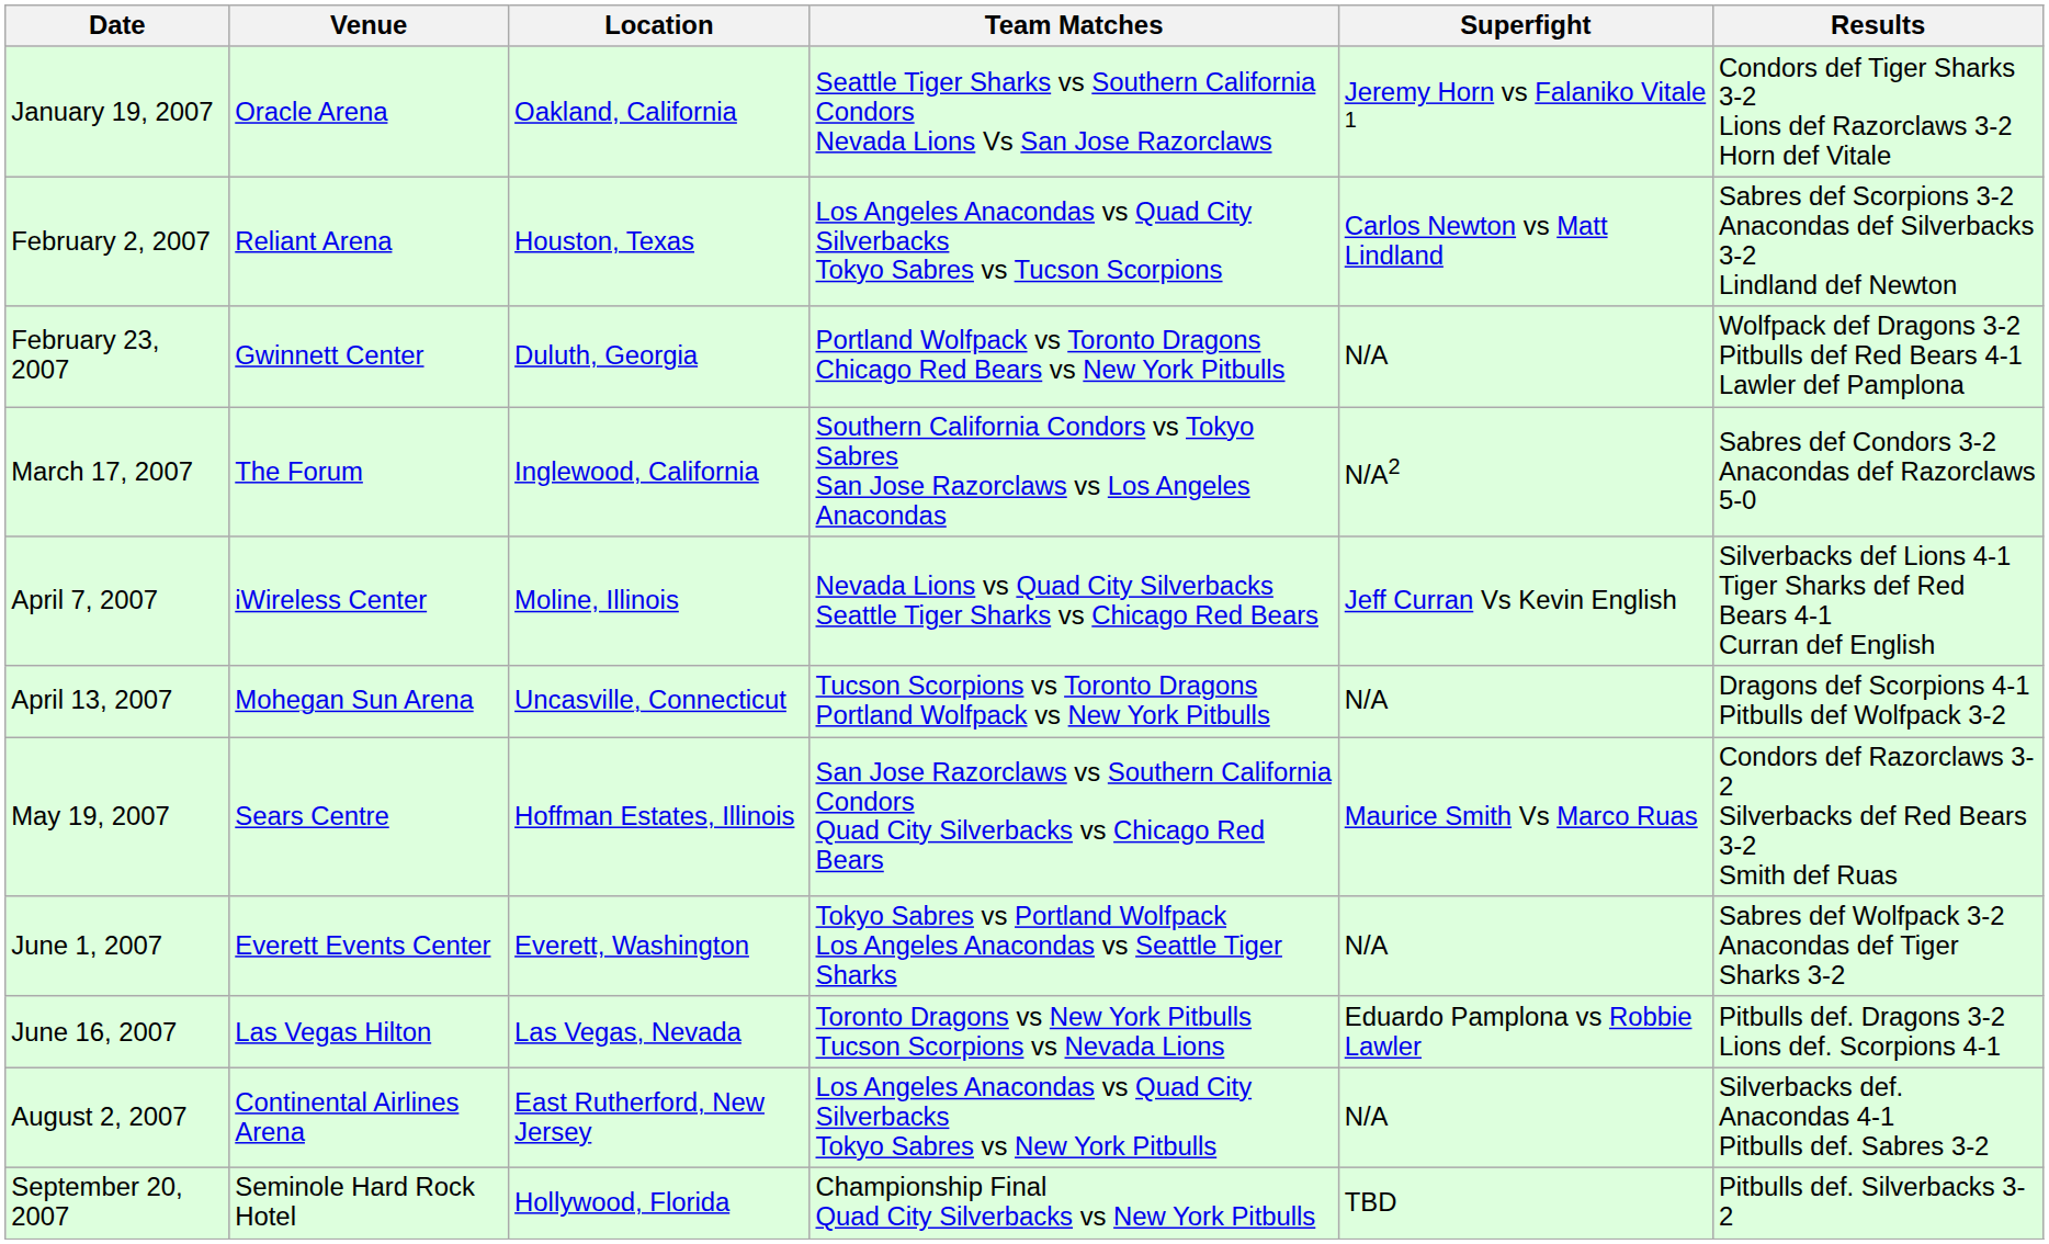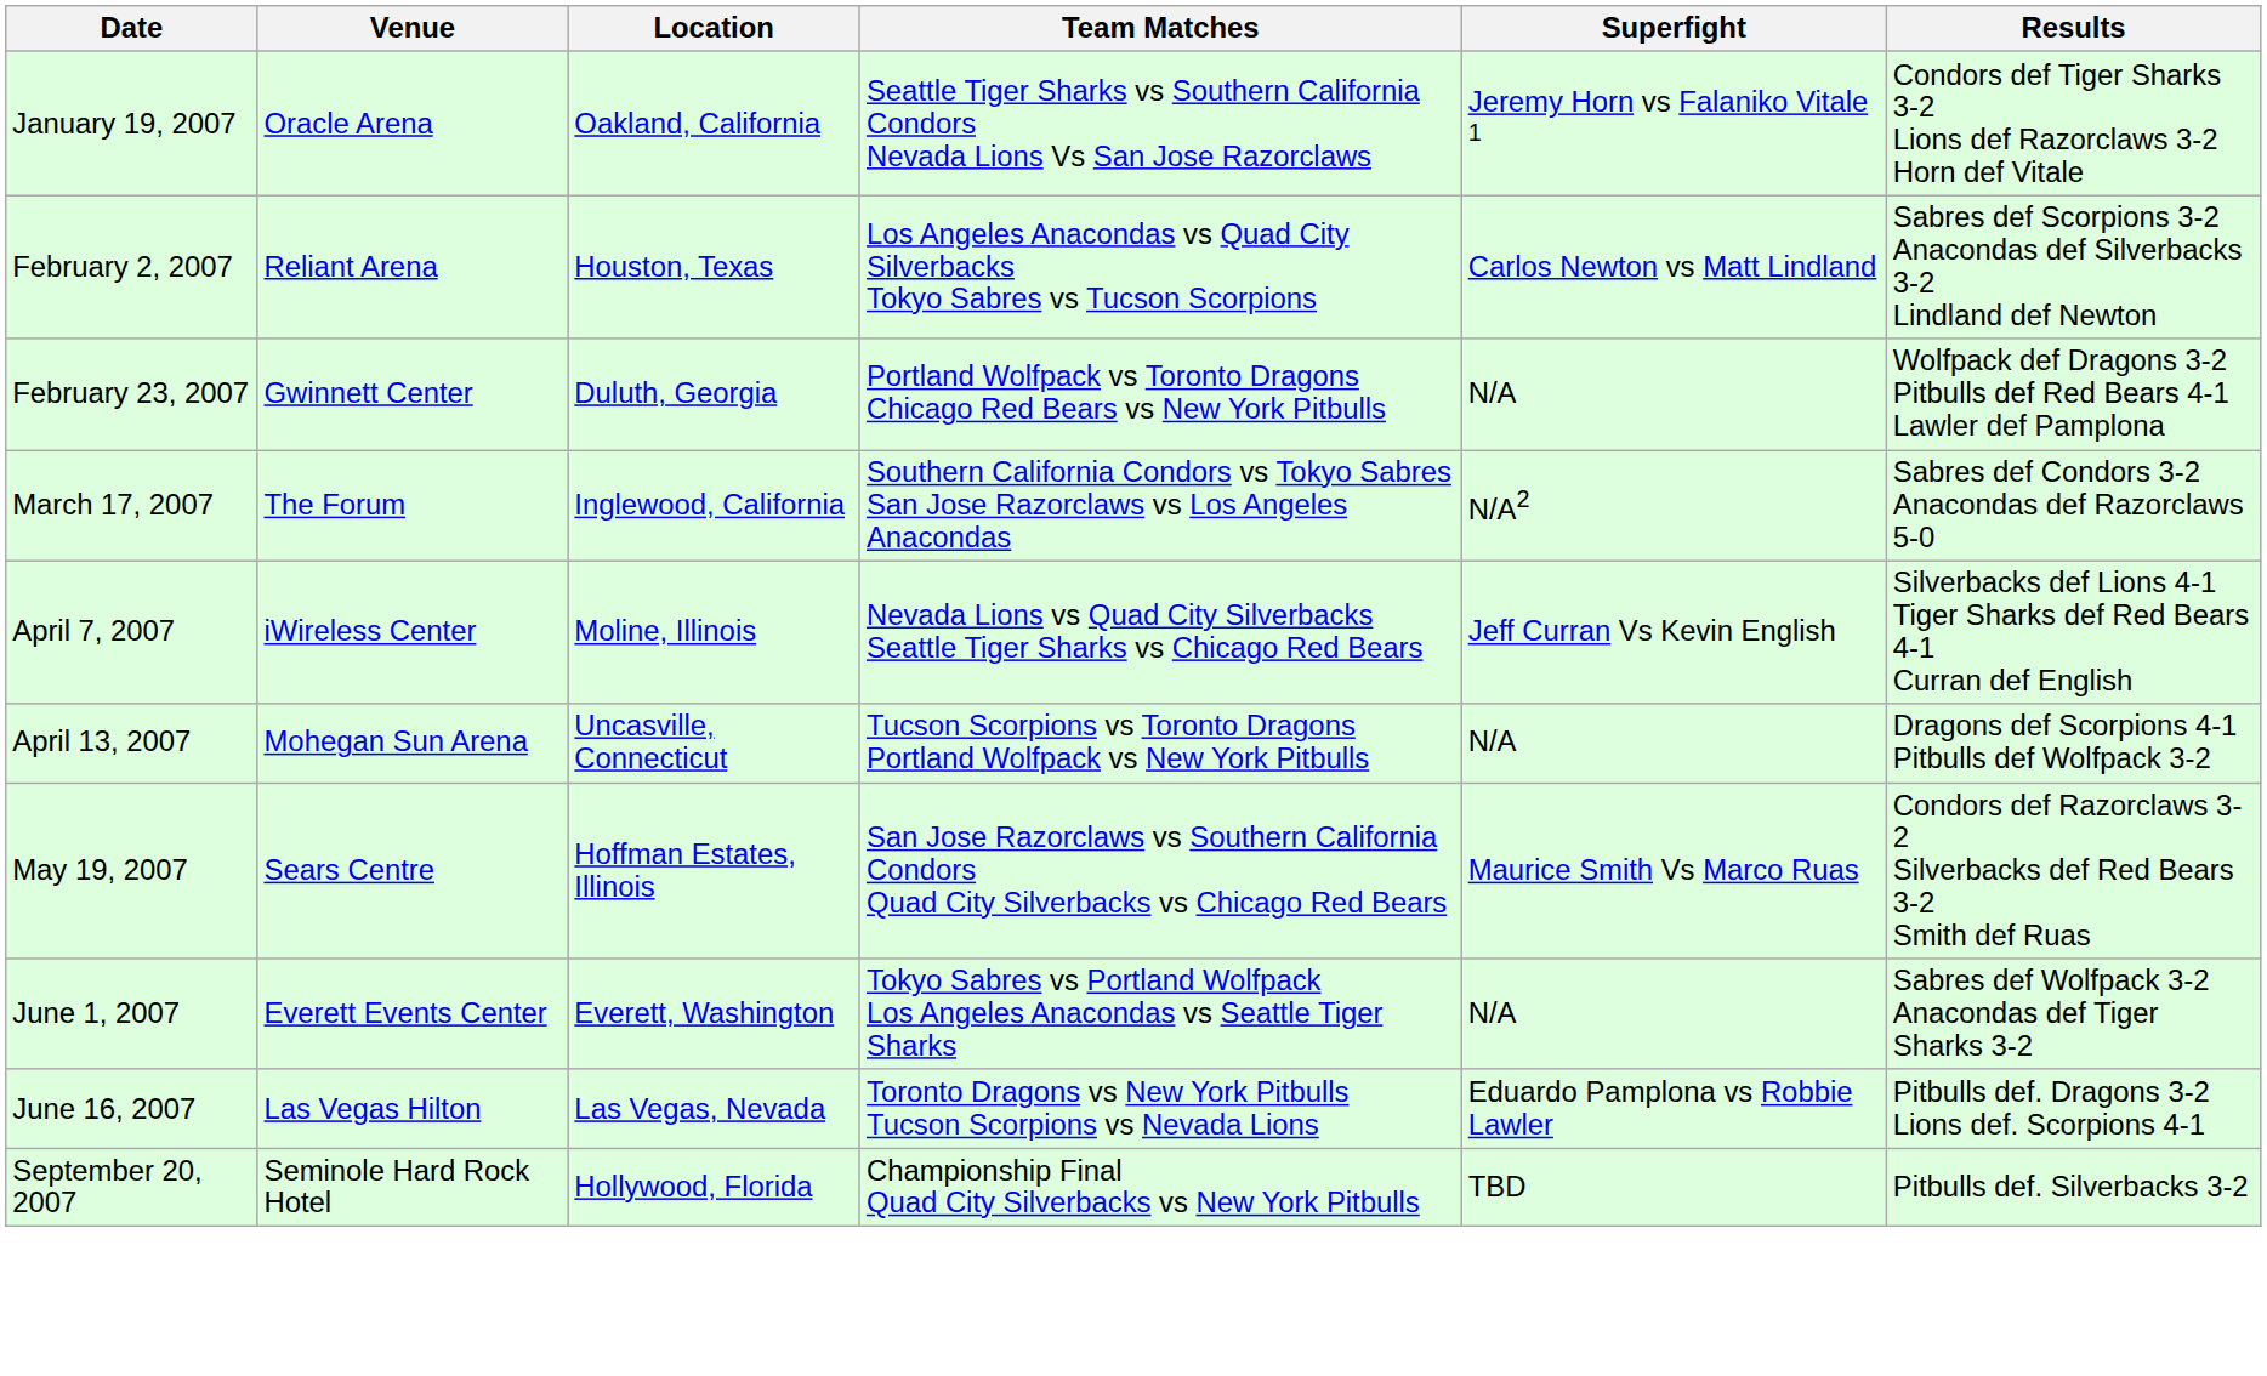 <table class="wikitable">
 <tr>
 <th>Date</th>
 <th>Venue</th>
 <th>Location</th>
 <th>Team Matches</th>
 <th>Superfight</th>
 <th>Results</th>
 </tr>
 <tr style="background: #ddffdd;">
 <td>January 19, 2007</td>
 <td><a href='#'>Oracle Arena</a></td>
 <td><a href='#'>Oakland, California</a></td>
 <td><a href='#'>Seattle Tiger Sharks</a> vs <a href='#'>Southern California Condors</a> <br> <a href='#'>Nevada Lions</a> Vs <a href='#'>San Jose Razorclaws</a></td>
 <td><a href='#'>Jeremy Horn</a> vs <a href='#'>Falaniko Vitale</a> <sup>1</sup></td>
 <td>Condors def Tiger Sharks 3-2 <br> Lions def Razorclaws 3-2 <br> Horn def Vitale</td>
 </tr>
 <tr style="background: #ddffdd;">
 <td>February 2, 2007</td>
 <td><a href='#'>Reliant Arena</a></td>
 <td><a href='#'>Houston, Texas</a></td>
 <td><a href='#'>Los Angeles Anacondas</a> vs <a href='#'>Quad City Silverbacks</a> <br> <a href='#'>Tokyo Sabres</a> vs <a href='#'>Tucson Scorpions</a></td>
 <td><a href='#'>Carlos Newton</a> vs <a href='#'>Matt Lindland</a></td>
 <td>Sabres def Scorpions 3-2 <br> Anacondas def Silverbacks 3-2 <br> Lindland def Newton</td>
 </tr>
 <tr style="background: #ddffdd;">
 <td>February 23, 2007</td>
 <td><a href='#'>Gwinnett Center</a></td>
 <td><a href='#'>Duluth, Georgia</a></td>
 <td><a href='#'>Portland Wolfpack</a> vs <a href='#'>Toronto Dragons</a> <br> <a href='#'>Chicago Red Bears</a> vs <a href='#'>New York Pitbulls</a></td>
 <td>N/A</td>
 <td>Wolfpack def Dragons 3-2 <br> Pitbulls def Red Bears 4-1 <br> Lawler def Pamplona</td>
 </tr>
 <tr style="background: #ddffdd;">
 <td>March 17, 2007</td>
 <td><a href='#'>The Forum</a></td>
 <td><a href='#'>Inglewood, California</a></td>
 <td><a href='#'>Southern California Condors</a> vs <a href='#'>Tokyo Sabres</a> <br> <a href='#'>San Jose Razorclaws</a> vs <a href='#'>Los Angeles Anacondas</a></td>
 <td>N/A<sup>2</sup></td>
 <td>Sabres def Condors 3-2 <br> Anacondas def Razorclaws 5-0</td>
 </tr>
 <tr style="background: #ddffdd;">
 <td>April 7, 2007</td>
 <td><a href='#'>iWireless Center</a></td>
 <td><a href='#'>Moline, Illinois</a></td>
 <td><a href='#'>Nevada Lions</a> vs <a href='#'>Quad City Silverbacks</a> <br> <a href='#'>Seattle Tiger Sharks</a> vs <a href='#'>Chicago Red Bears</a></td>
 <td><a href='#'>Jeff Curran</a> Vs Kevin English</td>
 <td>Silverbacks def Lions 4-1 <br> Tiger Sharks def Red Bears 4-1 <br> Curran def English</td>
 </tr>
 <tr style="background: #ddffdd;">
 <td>April 13, 2007</td>
 <td><a href='#'>Mohegan Sun Arena</a></td>
 <td><a href='#'>Uncasville, Connecticut</a></td>
 <td><a href='#'>Tucson Scorpions</a> vs <a href='#'>Toronto Dragons</a> <br> <a href='#'>Portland Wolfpack</a> vs <a href='#'>New York Pitbulls</a></td>
 <td>N/A</td>
 <td>Dragons def Scorpions 4-1 <br> Pitbulls def Wolfpack 3-2</td>
 </tr>
 <tr style="background: #ddffdd;">
 <td>May 19, 2007</td>
 <td><a href='#'>Sears Centre</a></td>
 <td><a href='#'>Hoffman Estates, Illinois</a></td>
 <td><a href='#'>San Jose Razorclaws</a> vs <a href='#'>Southern California Condors</a> <br> <a href='#'>Quad City Silverbacks</a> vs <a href='#'>Chicago Red Bears</a></td>
 <td><a href='#'>Maurice Smith</a> Vs <a href='#'>Marco Ruas</a></td>
 <td>Condors def Razorclaws 3-2 <br> Silverbacks def Red Bears 3-2 <br> Smith def Ruas</td>
 </tr>
 <tr style="background: #ddffdd;">
 <td>June 1, 2007</td>
 <td><a href='#'>Everett Events Center</a></td>
 <td><a href='#'>Everett, Washington</a></td>
 <td><a href='#'>Tokyo Sabres</a> vs <a href='#'>Portland Wolfpack</a> <br> <a href='#'>Los Angeles Anacondas</a> vs <a href='#'>Seattle Tiger Sharks</a></td>
 <td>N/A</td>
 <td>Sabres def Wolfpack 3-2 <br> Anacondas def Tiger Sharks 3-2</td>
 </tr>
 <tr style="background: #ddffdd;">
 <td>June 16, 2007</td>
 <td><a href='#'>Las Vegas Hilton</a></td>
 <td><a href='#'>Las Vegas, Nevada</a></td>
 <td><a href='#'>Toronto Dragons</a> vs <a href='#'>New York Pitbulls</a> <br> <a href='#'>Tucson Scorpions</a> vs <a href='#'>Nevada Lions</a></td>
 <td>Eduardo Pamplona vs <a href='#'>Robbie Lawler</a></td>
 <td>Pitbulls def. Dragons 3-2 <br> Lions def. Scorpions 4-1</td>
 </tr>
 <tr style="background: #ddffdd;">
-<td>August 2, 2007</td>
-<td><a href='#'>Continental Airlines Arena</a></td>
-<td><a href='#'>East Rutherford, New Jersey</a></td>
-<td><a href='#'>Los Angeles Anacondas</a> vs <a href='#'>Quad City Silverbacks</a> <br> <a href='#'>Tokyo Sabres</a> vs <a href='#'>New York Pitbulls</a></td>
-<td>N/A</td>
-<td>Silverbacks def. Anacondas 4-1 <br> Pitbulls def. Sabres 3-2</td>
-</tr>
-<tr style="background: #ddffdd;">
 <td>September 20, 2007</td>
 <td>Seminole Hard Rock Hotel</td>
 <td><a href='#'>Hollywood, Florida</a></td>
 <td>Championship Final <br> <a href='#'>Quad City Silverbacks</a> vs <a href='#'>New York Pitbulls</a></td>
 <td>TBD</td>
 <td>Pitbulls def. Silverbacks 3-2</td>
 </tr>
 <tr style="background: #ddffdd;">
 </tr>
 </table>
